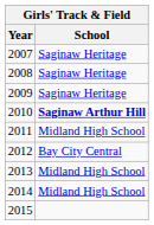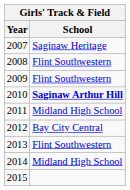 <table class="wikitable collapsible">
 <tr>
 <th colspan=2>Girls' Track & Field</th>
 </tr>
 <tr>
 <th>Year</th>
 <th>School</th>
 </tr>
 <tr>
 <td>2007</td>
 <td><a href='#'>Saginaw Heritage</a></td>
 </tr>
 <tr>
 <td>2008</td>
-<td><a href='#'>Saginaw Heritage</a></td>
+<td><a href='#'>Flint Southwestern</a></td>
 </tr>
 <tr>
 <td>2009</td>
-<td><a href='#'>Saginaw Heritage</a></td>
+<td><a href='#'>Flint Southwestern</a></td>
 </tr>
 <tr>
 <td>2010</td>
 <td><strong><a href='#'>Saginaw Arthur Hill</a></strong></td>
 </tr>
 <tr>
 <td>2011</td>
 <td><a href='#'>Midland High School</a></td>
 </tr>
 <tr>
 <td>2012</td>
 <td><a href='#'>Bay City Central</a></td>
 </tr>
 <tr>
 <td>2013</td>
-<td><a href='#'>Midland High School</a></td>
+<td><a href='#'>Flint Southwestern</a></td>
 </tr>
 <tr>
 <td>2014</td>
 <td><a href='#'>Midland High School</a></td>
 </tr>
 <tr>
 <td>2015</td>
 <td></td>
 </tr>
 </table>
